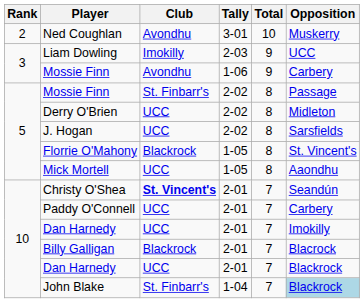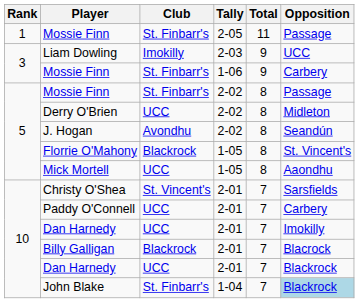 <table class="wikitable">
 <tr>
 <th>Rank</th>
 <th>Player</th>
 <th>Club</th>
 <th>Tally</th>
 <th>Total</th>
 <th>Opposition</th>
 </tr>
 <tr>
-<td rowspan="1" style="text-align:center;">2</td>
-<td>Ned Coughlan</td>
-<td><a href='#'>Avondhu</a></td>
-<td align=center>3-01</td>
-<td align=center>10</td>
-<td><a href='#'>Muskerry</a></td>
+<td rowspan="1" style="text-align:center;">1</td>
+<td><a href='#'>Mossie Finn</a></td>
+<td><a href='#'>St. Finbarr's</a></td>
+<td align=center>2-05</td>
+<td align=center>11</td>
+<td><a href='#'>Passage</a></td>
 </tr>
 <tr>
 <td rowspan="2" style="text-align:center;">3</td>
 <td>Liam Dowling</td>
 <td><a href='#'>Imokilly</a></td>
 <td align=center>2-03</td>
 <td align=center>9</td>
 <td><a href='#'>UCC</a></td>
 </tr>
 <tr>
 <td><a href='#'>Mossie Finn</a></td>
-<td><a href='#'>Avondhu</a></td>
+<td><a href='#'>St. Finbarr's</a></td>
 <td align=center>1-06</td>
 <td align=center>9</td>
 <td><a href='#'>Carbery</a></td>
 </tr>
 <tr>
 <td rowspan="5" style="text-align:center;">5</td>
 <td><a href='#'>Mossie Finn</a></td>
 <td><a href='#'>St. Finbarr's</a></td>
 <td align=center>2-02</td>
 <td align=center>8</td>
 <td><a href='#'>Passage</a></td>
 </tr>
 <tr>
 <td>Derry O'Brien</td>
 <td><a href='#'>UCC</a></td>
 <td align=center>2-02</td>
 <td align=center>8</td>
 <td><a href='#'>Midleton</a></td>
 </tr>
 <tr>
 <td>J. Hogan</td>
-<td><a href='#'>UCC</a></td>
+<td><a href='#'>Avondhu</a></td>
 <td align=center>2-02</td>
 <td align=center>8</td>
-<td><a href='#'>Sarsfields</a></td>
+<td><a href='#'>Seandún</a></td>
 </tr>
 <tr>
 <td><a href='#'>Florrie O'Mahony</a></td>
 <td><a href='#'>Blackrock</a></td>
 <td align=center>1-05</td>
 <td align=center>8</td>
 <td><a href='#'>St. Vincent's</a></td>
 </tr>
 <tr>
 <td><a href='#'>Mick Mortell</a></td>
 <td><a href='#'>UCC</a></td>
 <td align=center>1-05</td>
 <td align=center>8</td>
 <td><a href='#'>Aaondhu</a></td>
 </tr>
 <tr>
 <td rowspan="6" style="text-align:center;">10</td>
 <td>Christy O'Shea</td>
-<td><strong><a href='#'>St. Vincent's</a></strong></td>
+<td><a href='#'>St. Vincent's</a></td>
 <td align=center>2-01</td>
 <td align=center>7</td>
-<td><a href='#'>Seandún</a></td>
+<td><a href='#'>Sarsfields</a></td>
 </tr>
 <tr>
 <td>Paddy O'Connell</td>
 <td><a href='#'>UCC</a></td>
 <td align=center>2-01</td>
 <td align=center>7</td>
 <td><a href='#'>Carbery</a></td>
 </tr>
 <tr>
 <td><a href='#'>Dan Harnedy</a></td>
 <td><a href='#'>UCC</a></td>
 <td align=center>2-01</td>
 <td align=center>7</td>
 <td><a href='#'>Imokilly</a></td>
 </tr>
 <tr>
 <td><a href='#'>Billy Galligan</a></td>
 <td><a href='#'>Blackrock</a></td>
 <td align=center>2-01</td>
 <td align=center>7</td>
 <td><a href='#'>Blacrock</a></td>
 </tr>
 <tr>
 <td><a href='#'>Dan Harnedy</a></td>
 <td><a href='#'>UCC</a></td>
 <td align=center>2-01</td>
 <td align=center>7</td>
 <td><a href='#'>Blackrock</a></td>
 </tr>
 <tr>
 <td>John Blake</td>
 <td><a href='#'>St. Finbarr's</a></td>
 <td align=center>1-04</td>
 <td align=center>7</td>
 <td style="background: lightblue;"><a href='#'>Blackrock</a></td>
 </tr>
 </table>
